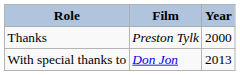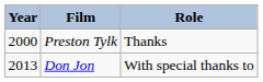 <table class="wikitable" style="font-size:95%;">
 <tr>
+<th style="background:#B0C4DE;">Year</th>
+<th style="background:#B0C4DE;">Film</th>
 <th style="background:#B0C4DE;">Role</th>
-<th style="background:#B0C4DE;">Film</th>
-<th style="background:#B0C4DE;">Year</th>
 </tr>
 <tr>
+<td>2000</td>
+<td><em>Preston Tylk</em></td>
 <td>Thanks</td>
-<td><em>Preston Tylk</em></td>
-<td>2000</td>
 </tr>
 <tr>
+<td>2013</td>
+<td><em><a href='#'>Don Jon</a></em></td>
 <td>With special thanks to</td>
-<td><em><a href='#'>Don Jon</a></em></td>
-<td>2013</td>
 </tr>
 </table>
